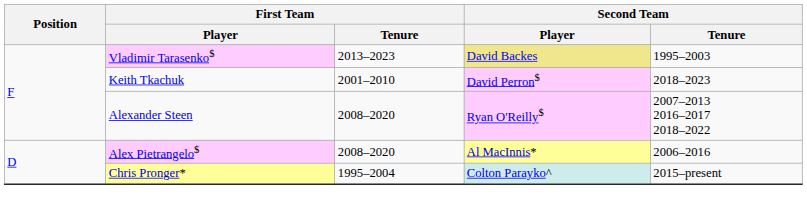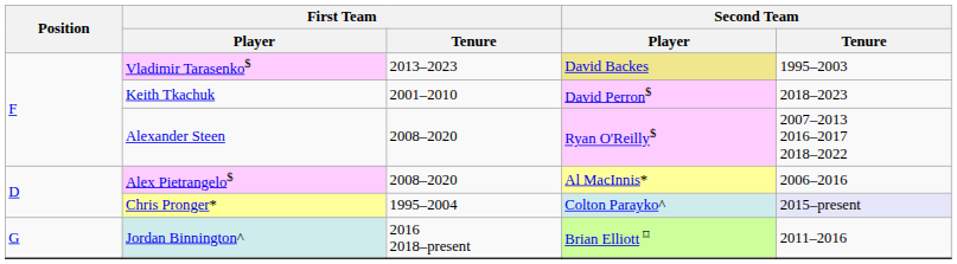 <table class="wikitable" style="width:80%">
 <tr>
 <th rowspan=2>Position</th>
 <th colspan=2>First Team</th>
 <th colspan=2>Second Team</th>
 </tr>
 <tr>
 <th>Player</th>
 <th>Tenure</th>
 <th>Player</th>
 <th>Tenure</th>
 </tr>
 <tr>
 <td rowspan="3"><a href='#'>F</a></td>
 <td bgcolor="#FFCCFF"><a href='#'>Vladimir Tarasenko</a><sup>$</sup></td>
 <td>2013–2023</td>
 <td style="background: khaki;"><a href='#'>David Backes</a></td>
 <td>1995–2003</td>
 </tr>
 <tr>
 <td><a href='#'>Keith Tkachuk</a></td>
 <td>2001–2010</td>
 <td bgcolor="#FFCCFF"><a href='#'>David Perron</a><sup>$</sup></td>
 <td>2018–2023</td>
 </tr>
 <tr>
 <td><a href='#'>Alexander Steen</a></td>
 <td>2008–2020</td>
 <td bgcolor="#FFCCFF"><a href='#'>Ryan O'Reilly</a><sup>$</sup></td>
 <td>2007–2013<br>2016–2017<br>2018–2022</td>
 </tr>
 <tr>
 <td rowspan="2"><a href='#'>D</a></td>
 <td bgcolor="#FFCCFF"><a href='#'>Alex Pietrangelo</a><sup>$</sup></td>
 <td>2008–2020</td>
 <td bgcolor="#FFFF99"><a href='#'>Al MacInnis</a>*</td>
 <td>2006–2016</td>
 </tr>
 <tr>
 <td bgcolor="#FFFF99"><a href='#'>Chris Pronger</a>*</td>
 <td>1995–2004</td>
 <td bgcolor="#CFECEC"><a href='#'>Colton Parayko</a>^</td>
-<td>2015–present</td>
+<td style="background: lavender;">2015–present</td>
+</tr>
+<tr>
+<td><a href='#'>G</a></td>
+<td bgcolor="#CFECEC"><a href='#'>Jordan Binnington</a>^</td>
+<td>2016<br>2018–present</td>
+<td bgcolor="#CCFF99"><a href='#'>Brian Elliott</a><sup> ⌑</sup></td>
+<td>2011–2016</td>
 </tr>
 <tr style="border-top:2px solid black">
 </tr>
 </table>
